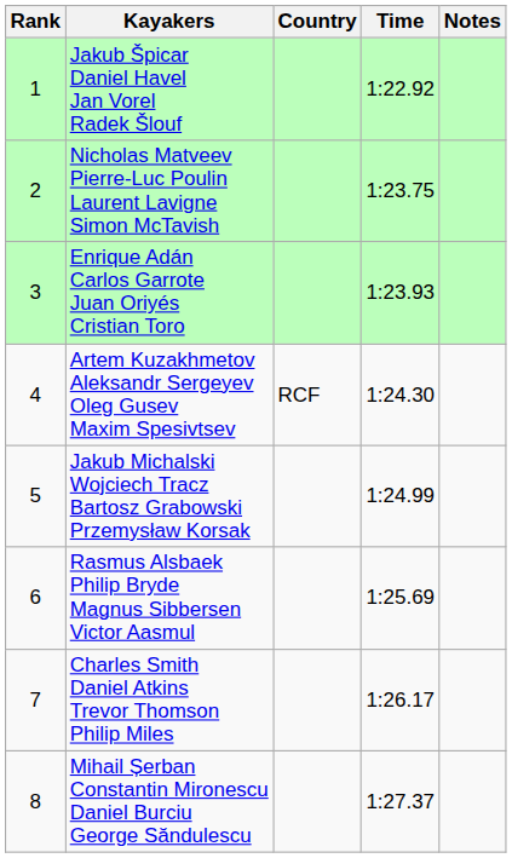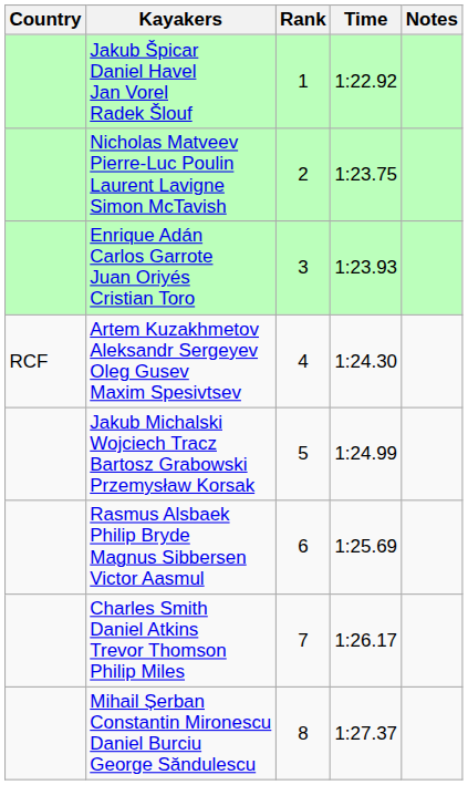 <table class="wikitable" style="text-align:center">
 <tr>
+<th>Country</th>
+<th>Kayakers</th>
 <th>Rank</th>
-<th>Kayakers</th>
-<th>Country</th>
 <th>Time</th>
 <th>Notes</th>
 </tr>
 <tr bgcolor=bbffbb>
+<td align="left"></td>
+<td align="left"><a href='#'>Jakub Špicar</a><br><a href='#'>Daniel Havel</a><br><a href='#'>Jan Vorel</a><br><a href='#'>Radek Šlouf</a></td>
 <td>1</td>
-<td align="left"><a href='#'>Jakub Špicar</a><br><a href='#'>Daniel Havel</a><br><a href='#'>Jan Vorel</a><br><a href='#'>Radek Šlouf</a></td>
-<td align="left"></td>
 <td>1:22.92</td>
 <td></td>
 </tr>
 <tr bgcolor=bbffbb>
+<td align="left"></td>
+<td align="left"><a href='#'>Nicholas Matveev</a><br><a href='#'>Pierre-Luc Poulin</a><br><a href='#'>Laurent Lavigne</a><br><a href='#'>Simon McTavish</a></td>
 <td>2</td>
-<td align="left"><a href='#'>Nicholas Matveev</a><br><a href='#'>Pierre-Luc Poulin</a><br><a href='#'>Laurent Lavigne</a><br><a href='#'>Simon McTavish</a></td>
-<td align="left"></td>
 <td>1:23.75</td>
 <td></td>
 </tr>
 <tr bgcolor=bbffbb>
+<td align="left"></td>
+<td align="left"><a href='#'>Enrique Adán</a><br><a href='#'>Carlos Garrote</a><br><a href='#'>Juan Oriyés</a><br><a href='#'>Cristian Toro</a></td>
 <td>3</td>
-<td align="left"><a href='#'>Enrique Adán</a><br><a href='#'>Carlos Garrote</a><br><a href='#'>Juan Oriyés</a><br><a href='#'>Cristian Toro</a></td>
-<td align="left"></td>
 <td>1:23.93</td>
 <td></td>
 </tr>
 <tr>
+<td align="left"> RCF</td>
+<td align="left"><a href='#'>Artem Kuzakhmetov</a><br><a href='#'>Aleksandr Sergeyev</a><br><a href='#'>Oleg Gusev</a><br><a href='#'>Maxim Spesivtsev</a></td>
 <td>4</td>
-<td align="left"><a href='#'>Artem Kuzakhmetov</a><br><a href='#'>Aleksandr Sergeyev</a><br><a href='#'>Oleg Gusev</a><br><a href='#'>Maxim Spesivtsev</a></td>
-<td align="left"> RCF</td>
 <td>1:24.30</td>
 <td></td>
 </tr>
 <tr>
+<td align="left"></td>
+<td align="left"><a href='#'>Jakub Michalski</a><br><a href='#'>Wojciech Tracz</a><br><a href='#'>Bartosz Grabowski</a><br><a href='#'>Przemysław Korsak</a></td>
 <td>5</td>
-<td align="left"><a href='#'>Jakub Michalski</a><br><a href='#'>Wojciech Tracz</a><br><a href='#'>Bartosz Grabowski</a><br><a href='#'>Przemysław Korsak</a></td>
-<td align="left"></td>
 <td>1:24.99</td>
 <td></td>
 </tr>
 <tr>
+<td align="left"></td>
+<td align="left"><a href='#'>Rasmus Alsbaek</a><br><a href='#'>Philip Bryde</a><br><a href='#'>Magnus Sibbersen</a><br><a href='#'>Victor Aasmul</a></td>
 <td>6</td>
-<td align="left"><a href='#'>Rasmus Alsbaek</a><br><a href='#'>Philip Bryde</a><br><a href='#'>Magnus Sibbersen</a><br><a href='#'>Victor Aasmul</a></td>
-<td align="left"></td>
 <td>1:25.69</td>
 <td></td>
 </tr>
 <tr>
+<td align="left"></td>
+<td align="left"><a href='#'>Charles Smith</a><br><a href='#'>Daniel Atkins</a><br><a href='#'>Trevor Thomson</a><br><a href='#'>Philip Miles</a></td>
 <td>7</td>
-<td align="left"><a href='#'>Charles Smith</a><br><a href='#'>Daniel Atkins</a><br><a href='#'>Trevor Thomson</a><br><a href='#'>Philip Miles</a></td>
-<td align="left"></td>
 <td>1:26.17</td>
 <td></td>
 </tr>
 <tr>
+<td align="left"></td>
+<td align="left"><a href='#'>Mihail Șerban</a><br><a href='#'>Constantin Mironescu</a><br><a href='#'>Daniel Burciu</a><br><a href='#'>George Săndulescu</a></td>
 <td>8</td>
-<td align="left"><a href='#'>Mihail Șerban</a><br><a href='#'>Constantin Mironescu</a><br><a href='#'>Daniel Burciu</a><br><a href='#'>George Săndulescu</a></td>
-<td align="left"></td>
 <td>1:27.37</td>
 <td></td>
 </tr>
 </table>
